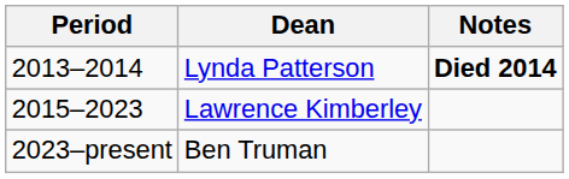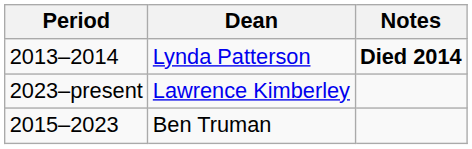 <table class="wikitable">
 <tr>
 <th>Period</th>
 <th>Dean</th>
 <th>Notes</th>
 </tr>
 <tr>
 <td>2013–2014</td>
 <td><a href='#'>Lynda Patterson</a></td>
 <td><strong>Died 2014</strong></td>
 </tr>
 <tr>
-<td>2015–2023</td>
+<td>2023–present</td>
 <td><a href='#'>Lawrence Kimberley</a></td>
 <td></td>
 </tr>
 <tr>
-<td>2023–present</td>
+<td>2015–2023</td>
 <td>Ben Truman</td>
 <td></td>
 </tr>
 </table>
